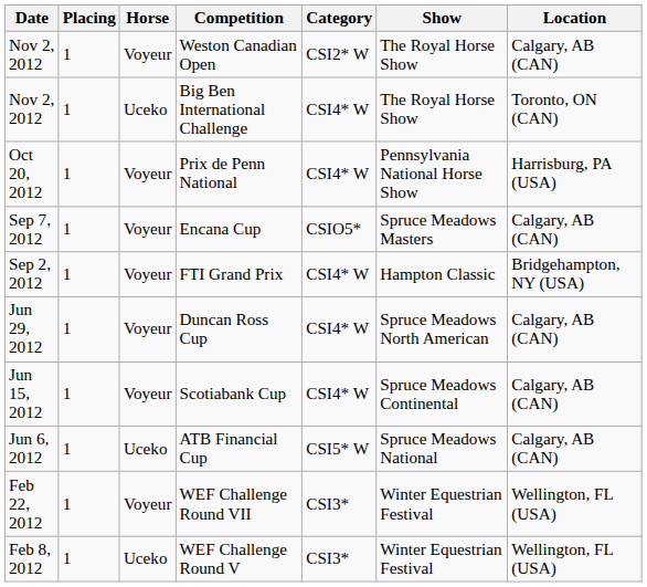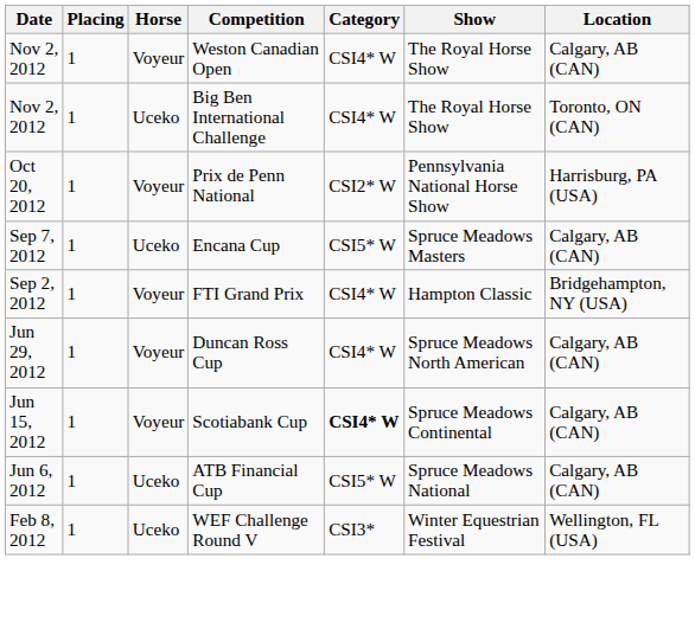 <table class="wikitable">
 <tr>
 <th>Date</th>
 <th>Placing</th>
 <th>Horse</th>
 <th>Competition</th>
 <th>Category</th>
 <th>Show</th>
 <th>Location</th>
 </tr>
 <tr>
 <td>Nov 2, 2012</td>
 <td>1</td>
 <td>Voyeur</td>
 <td>Weston Canadian Open</td>
-<td>CSI2* W</td>
+<td>CSI4* W</td>
 <td>The Royal Horse Show</td>
 <td>Calgary, AB (CAN) </td>
 </tr>
 <tr>
 <td>Nov 2, 2012</td>
 <td>1</td>
 <td>Uceko</td>
 <td>Big Ben International Challenge</td>
 <td>CSI4* W</td>
 <td>The Royal Horse Show</td>
 <td>Toronto, ON (CAN) </td>
 </tr>
 <tr>
 <td>Oct 20, 2012</td>
 <td>1</td>
 <td>Voyeur</td>
 <td>Prix de Penn National</td>
-<td>CSI4* W</td>
+<td>CSI2* W</td>
 <td>Pennsylvania National Horse Show</td>
 <td>Harrisburg, PA (USA) </td>
 </tr>
 <tr>
 <td>Sep 7, 2012</td>
 <td>1</td>
-<td>Voyeur</td>
+<td>Uceko</td>
 <td>Encana Cup</td>
-<td>CSIO5*</td>
+<td>CSI5* W</td>
 <td>Spruce Meadows Masters</td>
 <td>Calgary, AB (CAN) </td>
 </tr>
 <tr>
 <td>Sep 2, 2012</td>
 <td>1</td>
 <td>Voyeur</td>
 <td>FTI Grand Prix</td>
 <td>CSI4* W</td>
 <td>Hampton Classic</td>
 <td>Bridgehampton, NY (USA) </td>
 </tr>
 <tr>
 <td>Jun 29, 2012</td>
 <td>1</td>
 <td>Voyeur</td>
 <td>Duncan Ross Cup</td>
 <td>CSI4* W</td>
 <td>Spruce Meadows North American</td>
 <td>Calgary, AB (CAN) </td>
 </tr>
 <tr>
 <td>Jun 15, 2012</td>
 <td>1</td>
 <td>Voyeur</td>
 <td>Scotiabank Cup</td>
-<td>CSI4* W</td>
+<td><strong>CSI4* W</strong></td>
 <td>Spruce Meadows Continental</td>
 <td>Calgary, AB (CAN) </td>
 </tr>
 <tr>
 <td>Jun 6, 2012</td>
 <td>1</td>
 <td>Uceko</td>
 <td>ATB Financial Cup</td>
 <td>CSI5* W</td>
 <td>Spruce Meadows National</td>
 <td>Calgary, AB (CAN) </td>
 </tr>
 <tr>
-<td>Feb 22, 2012</td>
-<td>1</td>
-<td>Voyeur</td>
-<td>WEF Challenge Round VII</td>
-<td>CSI3*</td>
-<td>Winter Equestrian Festival</td>
-<td>Wellington, FL (USA) </td>
-</tr>
-<tr>
 <td>Feb 8, 2012</td>
 <td>1</td>
 <td>Uceko</td>
 <td>WEF Challenge Round V</td>
 <td>CSI3*</td>
 <td>Winter Equestrian Festival</td>
 <td>Wellington, FL (USA) </td>
 </tr>
 </table>
